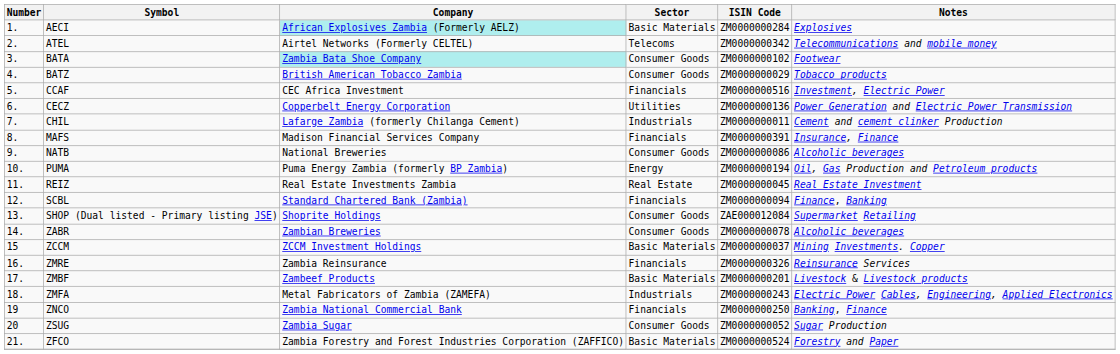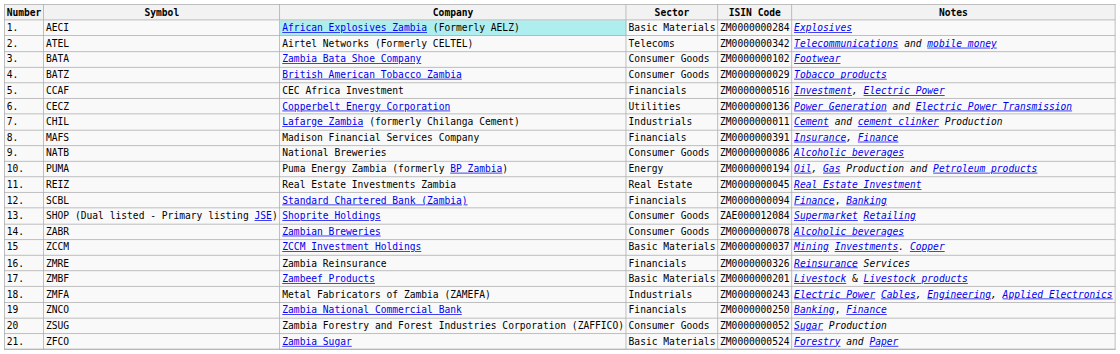 <table class="wikitable">
 <tr>
 <th>Number</th>
 <th>Symbol</th>
 <th>Company</th>
 <th>Sector</th>
 <th>ISIN Code</th>
 <th>Notes</th>
 </tr>
 <tr>
 <td>1.</td>
 <td>AECI</td>
 <td style="background: paleturquoise;"><a href='#'>African Explosives Zambia</a> (Formerly AELZ)</td>
 <td>Basic Materials</td>
 <td>ZM0000000284</td>
 <td><em><a href='#'>Explosives</a></em></td>
 </tr>
 <tr>
 <td>2.</td>
 <td>ATEL</td>
 <td>Airtel Networks (Formerly CELTEL)</td>
 <td>Telecoms</td>
 <td>ZM0000000342</td>
 <td><em><a href='#'>Telecommunications</a> and <a href='#'>mobile money</a></em></td>
 </tr>
 <tr>
 <td>3.</td>
 <td>BATA</td>
-<td style="background: paleturquoise;"><a href='#'>Zambia Bata Shoe Company</a></td>
+<td><a href='#'>Zambia Bata Shoe Company</a></td>
 <td>Consumer Goods</td>
 <td>ZM0000000102</td>
 <td><em><a href='#'>Footwear</a></em></td>
 </tr>
 <tr>
 <td>4.</td>
 <td>BATZ</td>
 <td><a href='#'>British American Tobacco Zambia</a></td>
 <td>Consumer Goods</td>
 <td>ZM0000000029</td>
 <td><em><a href='#'>Tobacco products</a></em></td>
 </tr>
 <tr>
 <td>5.</td>
 <td>CCAF</td>
 <td>CEC Africa Investment</td>
 <td>Financials</td>
 <td>ZM0000000516</td>
 <td><em><a href='#'>Investment</a>, <a href='#'>Electric Power</a></em></td>
 </tr>
 <tr>
 <td>6.</td>
 <td>CECZ</td>
 <td><a href='#'>Copperbelt Energy Corporation</a></td>
 <td>Utilities</td>
 <td>ZM0000000136</td>
 <td><em><a href='#'>Power Generation</a> and <a href='#'>Electric Power Transmission</a></em></td>
 </tr>
 <tr>
 <td>7.</td>
 <td>CHIL</td>
 <td><a href='#'>Lafarge Zambia</a> (formerly Chilanga Cement)</td>
 <td>Industrials</td>
 <td>ZM0000000011</td>
 <td><em><a href='#'>Cement</a> and <a href='#'>cement clinker</a> Production</em></td>
 </tr>
 <tr>
 <td>8.</td>
 <td>MAFS</td>
 <td>Madison Financial Services Company</td>
 <td>Financials</td>
 <td>ZM0000000391</td>
 <td><em><a href='#'>Insurance</a>, <a href='#'>Finance</a></em></td>
 </tr>
 <tr>
 <td>9.</td>
 <td>NATB</td>
 <td>National Breweries</td>
 <td>Consumer Goods</td>
 <td>ZM0000000086</td>
 <td><em><a href='#'>Alcoholic beverages</a></em></td>
 </tr>
 <tr>
 <td>10.</td>
 <td>PUMA</td>
 <td>Puma Energy Zambia (formerly <a href='#'>BP Zambia</a>)</td>
 <td>Energy</td>
 <td>ZM0000000194</td>
 <td><em><a href='#'>Oil</a>, <a href='#'>Gas</a> Production and <a href='#'>Petroleum products</a></em></td>
 </tr>
 <tr>
 <td>11.</td>
 <td>REIZ</td>
 <td>Real Estate Investments Zambia</td>
 <td>Real Estate</td>
 <td>ZM0000000045</td>
 <td><em><a href='#'>Real Estate Investment</a></em></td>
 </tr>
 <tr>
 <td>12.</td>
 <td>SCBL</td>
 <td><a href='#'>Standard Chartered Bank (Zambia)</a></td>
 <td>Financials</td>
 <td>ZM0000000094</td>
 <td><em><a href='#'>Finance</a></em>, <em><a href='#'>Banking</a></em></td>
 </tr>
 <tr>
 <td>13.</td>
 <td>SHOP (Dual listed - Primary listing <a href='#'>JSE</a>)</td>
 <td><a href='#'>Shoprite Holdings</a></td>
 <td>Consumer Goods</td>
 <td>ZAE000012084</td>
 <td><em><a href='#'>Supermarket</a> <a href='#'>Retailing</a></em></td>
 </tr>
 <tr>
 <td>14.</td>
 <td>ZABR</td>
 <td><a href='#'>Zambian Breweries</a></td>
 <td>Consumer Goods</td>
 <td>ZM0000000078</td>
 <td><em><a href='#'>Alcoholic beverages</a></em></td>
 </tr>
 <tr>
 <td>15</td>
 <td>ZCCM</td>
 <td><a href='#'>ZCCM Investment Holdings</a></td>
 <td>Basic Materials</td>
 <td>ZM0000000037</td>
 <td><em><a href='#'>Mining</a> <a href='#'>Investments</a>. <a href='#'>Copper</a></em></td>
 </tr>
 <tr>
 <td>16.</td>
 <td>ZMRE</td>
 <td>Zambia Reinsurance</td>
 <td>Financials</td>
 <td>ZM0000000326</td>
 <td><em><a href='#'>Reinsurance</a> Services</em></td>
 </tr>
 <tr>
 <td>17.</td>
 <td>ZMBF</td>
 <td><a href='#'>Zambeef Products</a></td>
 <td>Basic Materials</td>
 <td>ZM0000000201</td>
 <td><em><a href='#'>Livestock</a></em> & <em><a href='#'>Livestock products</a></em></td>
 </tr>
 <tr>
 <td>18.</td>
 <td>ZMFA</td>
 <td>Metal Fabricators of Zambia (ZAMEFA)</td>
 <td>Industrials</td>
 <td>ZM0000000243</td>
 <td><em><a href='#'>Electric Power</a> <a href='#'>Cables</a>, <a href='#'>Engineering</a>, <a href='#'>Applied Electronics</a></em></td>
 </tr>
 <tr>
 <td>19</td>
 <td>ZNCO</td>
 <td><a href='#'>Zambia National Commercial Bank</a></td>
 <td>Financials</td>
 <td>ZM0000000250</td>
 <td><em><a href='#'>Banking</a></em>, <em><a href='#'>Finance</a></em></td>
 </tr>
 <tr>
 <td>20</td>
 <td>ZSUG</td>
-<td><a href='#'>Zambia Sugar</a></td>
+<td>Zambia Forestry and Forest Industries Corporation (ZAFFICO)</td>
 <td>Consumer Goods</td>
 <td>ZM0000000052</td>
 <td><em><a href='#'>Sugar</a> Production</em></td>
 </tr>
 <tr>
 <td>21.</td>
 <td>ZFCO</td>
-<td>Zambia Forestry and Forest Industries Corporation (ZAFFICO)</td>
+<td><a href='#'>Zambia Sugar</a></td>
 <td>Basic Materials</td>
 <td>ZM0000000524</td>
 <td><em><a href='#'>Forestry</a> and <a href='#'>Paper</a></em></td>
 </tr>
 <tr>
 </tr>
 </table>
